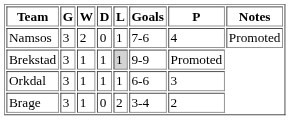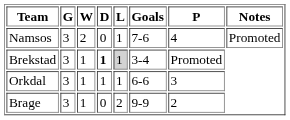 <table border="1" cellpadding="2">
 <tr>
 <th>Team</th>
 <th>G</th>
 <th>W</th>
 <th>D</th>
 <th>L</th>
 <th>Goals</th>
 <th>P</th>
 <th>Notes</th>
 </tr>
 <tr>
 <td>Namsos</td>
 <td>3</td>
 <td>2</td>
 <td>0</td>
 <td>1</td>
 <td>7-6</td>
 <td>4</td>
 <td>Promoted</td>
 </tr>
 <tr>
 <td>Brekstad</td>
 <td>3</td>
 <td>1</td>
-<td>1</td>
+<td><strong>1</strong></td>
 <td style="background: lightgrey;">1</td>
-<td>9-9</td>
+<td>3-4</td>
 <td>Promoted</td>
 </tr>
 <tr>
 <td>Orkdal</td>
 <td>3</td>
 <td>1</td>
 <td>1</td>
 <td>1</td>
 <td>6-6</td>
 <td>3</td>
 </tr>
 <tr>
 <td>Brage</td>
 <td>3</td>
 <td>1</td>
 <td>0</td>
 <td>2</td>
-<td>3-4</td>
+<td>9-9</td>
 <td>2</td>
 </tr>
 </table>
